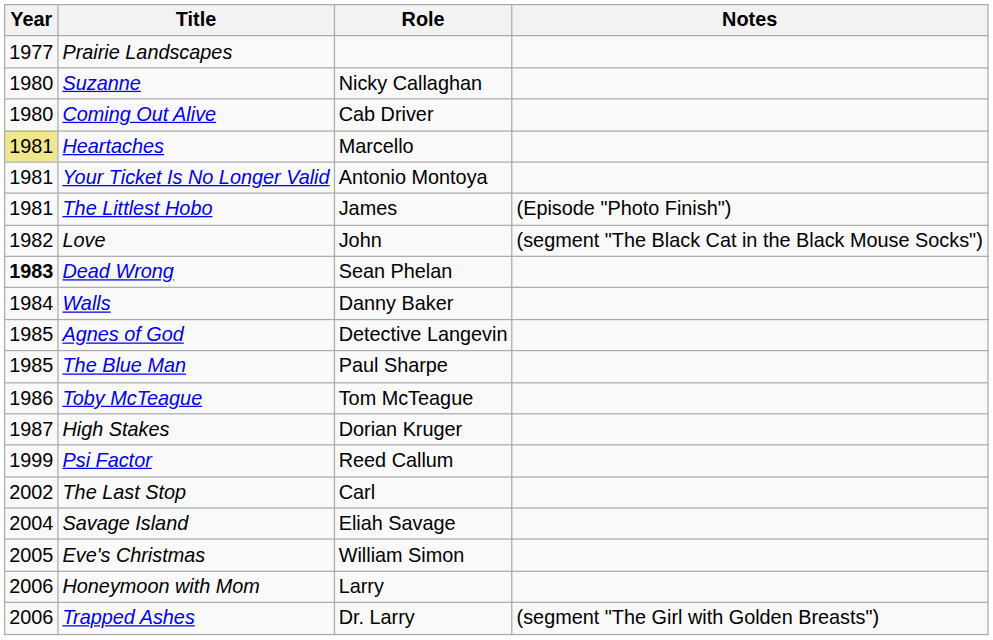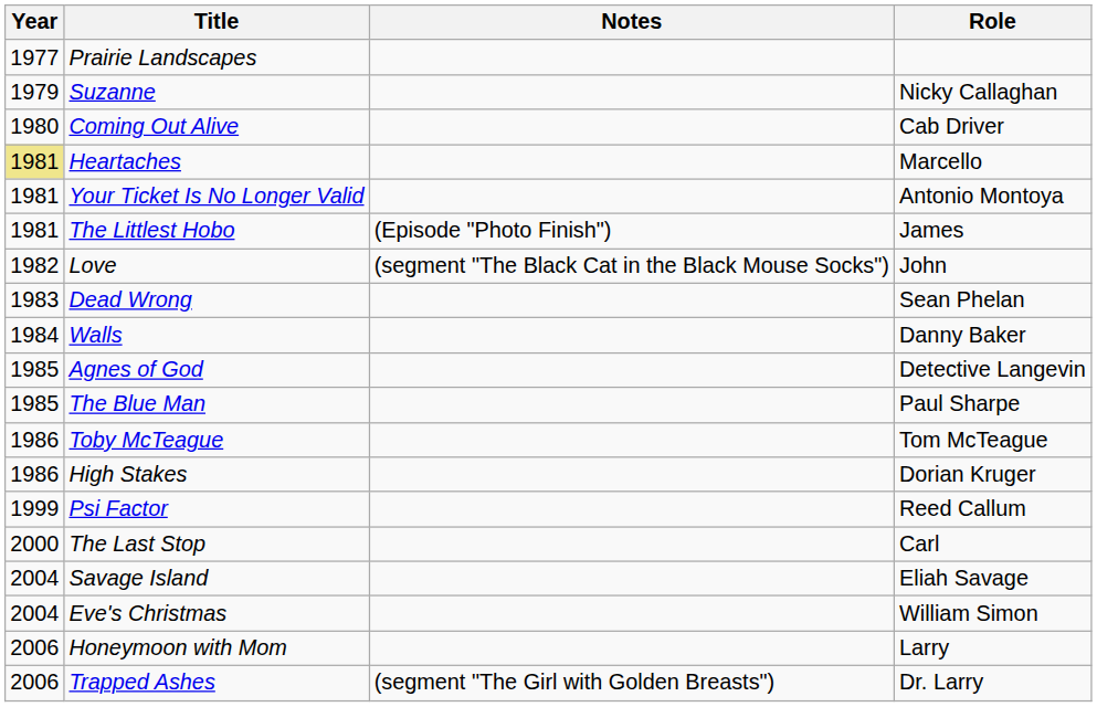 <table class="wikitable sortable">
 <tr>
 <th>Year</th>
 <th>Title</th>
+<th class="unsortable">Notes</th>
 <th>Role</th>
-<th class="unsortable">Notes</th>
 </tr>
 <tr>
 <td>1977</td>
 <td><em>Prairie Landscapes</em></td>
 <td></td>
 <td></td>
 </tr>
 <tr>
-<td>1980</td>
+<td>1979</td>
 <td><em><a href='#'>Suzanne</a></em></td>
+<td></td>
 <td>Nicky Callaghan</td>
-<td></td>
 </tr>
 <tr>
 <td>1980</td>
 <td><em><a href='#'>Coming Out Alive</a></em></td>
+<td></td>
 <td>Cab Driver</td>
-<td></td>
 </tr>
 <tr>
 <td style="background: khaki;">1981</td>
 <td><em><a href='#'>Heartaches</a></em></td>
+<td></td>
 <td>Marcello</td>
-<td></td>
 </tr>
 <tr>
 <td>1981</td>
 <td><em><a href='#'>Your Ticket Is No Longer Valid</a></em></td>
+<td></td>
 <td>Antonio Montoya</td>
-<td></td>
 </tr>
 <tr>
 <td>1981</td>
 <td data-sort-value="Littlest Hobo, The"><em><a href='#'>The Littlest Hobo</a></em></td>
+<td>(Episode "Photo Finish")</td>
 <td>James</td>
-<td>(Episode "Photo Finish")</td>
 </tr>
 <tr>
 <td>1982</td>
 <td><em>Love</em></td>
+<td>(segment "The Black Cat in the Black Mouse Socks")</td>
 <td>John</td>
-<td>(segment "The Black Cat in the Black Mouse Socks")</td>
 </tr>
 <tr>
-<td><strong>1983</strong></td>
+<td>1983</td>
 <td><em><a href='#'>Dead Wrong</a></em></td>
+<td></td>
 <td>Sean Phelan</td>
-<td></td>
 </tr>
 <tr>
 <td>1984</td>
 <td><em><a href='#'>Walls</a></em></td>
+<td></td>
 <td>Danny Baker</td>
-<td></td>
 </tr>
 <tr>
 <td>1985</td>
 <td><em><a href='#'>Agnes of God</a></em></td>
+<td></td>
 <td>Detective Langevin</td>
-<td></td>
 </tr>
 <tr>
 <td>1985</td>
 <td data-sort-value="Blue Man, The"><em><a href='#'>The Blue Man</a></em></td>
+<td></td>
 <td>Paul Sharpe</td>
-<td></td>
 </tr>
 <tr>
 <td>1986</td>
 <td><em><a href='#'>Toby McTeague</a></em></td>
+<td></td>
 <td>Tom McTeague</td>
-<td></td>
 </tr>
 <tr>
-<td>1987</td>
+<td>1986</td>
 <td><em>High Stakes</em></td>
+<td></td>
 <td>Dorian Kruger</td>
-<td></td>
 </tr>
 <tr>
 <td>1999</td>
 <td><em><a href='#'>Psi Factor</a></em></td>
+<td></td>
 <td>Reed Callum</td>
-<td></td>
 </tr>
 <tr>
-<td>2002</td>
+<td>2000</td>
 <td data-sort-value="Last Stop, The"><em>The Last Stop</em></td>
+<td></td>
 <td>Carl</td>
-<td></td>
 </tr>
 <tr>
 <td>2004</td>
 <td><em>Savage Island</em></td>
+<td></td>
 <td>Eliah Savage</td>
-<td></td>
 </tr>
 <tr>
-<td>2005</td>
+<td>2004</td>
 <td><em>Eve's Christmas</em></td>
+<td></td>
 <td>William Simon</td>
-<td></td>
 </tr>
 <tr>
 <td>2006</td>
 <td><em>Honeymoon with Mom</em></td>
+<td></td>
 <td>Larry</td>
-<td></td>
 </tr>
 <tr>
 <td>2006</td>
 <td><em><a href='#'>Trapped Ashes</a></em></td>
+<td>(segment "The Girl with Golden Breasts")</td>
 <td>Dr. Larry</td>
-<td>(segment "The Girl with Golden Breasts")</td>
 </tr>
 </table>
